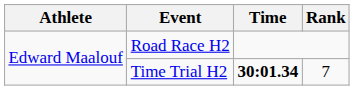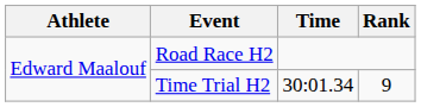 <table class=wikitable>
 <tr>
 <th>Athlete</th>
 <th>Event</th>
 <th>Time</th>
 <th>Rank</th>
 </tr>
 <tr align=center>
 <td align=left rowspan=2><a href='#'>Edward Maalouf</a></td>
 <td align=left><a href='#'>Road Race H2</a></td>
 <td colspan=2></td>
 </tr>
 <tr align=center>
 <td align=left><a href='#'>Time Trial H2</a></td>
-<td><strong>30:01.34</strong></td>
-<td>7</td>
+<td>30:01.34</td>
+<td>9</td>
 </tr>
 </table>
